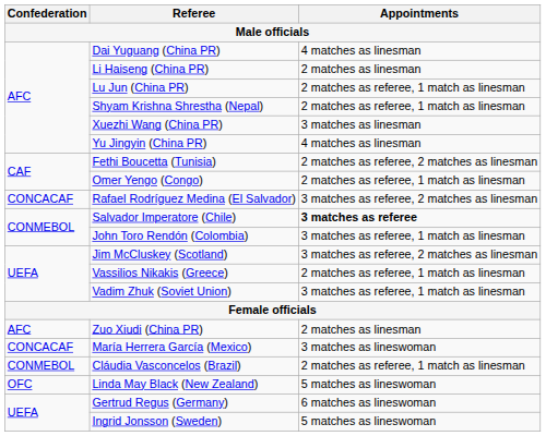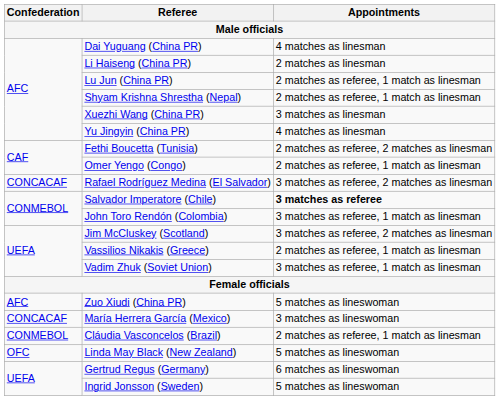 <table class="wikitable">
 <tr>
 <th>Confederation</th>
 <th>Referee</th>
 <th>Appointments</th>
 </tr>
 <tr>
 <td colspan="4" style="text-align:center; background:whitesmoke;"><strong>Male officials</strong></td>
 </tr>
 <tr>
 <td rowspan="6"><a href='#'>AFC</a></td>
 <td><a href='#'>Dai Yuguang</a> (<a href='#'>China PR</a>)</td>
 <td>4 matches as linesman</td>
 </tr>
 <tr>
 <td><a href='#'>Li Haiseng</a> (<a href='#'>China PR</a>)</td>
 <td>2 matches as linesman</td>
 </tr>
 <tr>
 <td><a href='#'>Lu Jun</a> (<a href='#'>China PR</a>)</td>
 <td>2 matches as referee, 1 match as linesman</td>
 </tr>
 <tr>
 <td><a href='#'>Shyam Krishna Shrestha</a> (<a href='#'>Nepal</a>)</td>
 <td>2 matches as referee, 1 match as linesman</td>
 </tr>
 <tr>
 <td><a href='#'>Xuezhi Wang</a> (<a href='#'>China PR</a>)</td>
 <td>3 matches as linesman</td>
 </tr>
 <tr>
 <td><a href='#'>Yu Jingyin</a> (<a href='#'>China PR</a>)</td>
 <td>4 matches as linesman</td>
 </tr>
 <tr>
 <td rowspan="2"><a href='#'>CAF</a></td>
 <td><a href='#'>Fethi Boucetta</a> (<a href='#'>Tunisia</a>)</td>
 <td>2 matches as referee, 2 matches as linesman</td>
 </tr>
 <tr>
 <td><a href='#'>Omer Yengo</a> (<a href='#'>Congo</a>)</td>
 <td>2 matches as referee, 1 match as linesman</td>
 </tr>
 <tr>
 <td><a href='#'>CONCACAF</a></td>
 <td><a href='#'>Rafael Rodríguez Medina</a> (<a href='#'>El Salvador</a>)</td>
 <td>3 matches as referee, 2 matches as linesman</td>
 </tr>
 <tr>
 <td rowspan="2"><a href='#'>CONMEBOL</a></td>
 <td><a href='#'>Salvador Imperatore</a> (<a href='#'>Chile</a>)</td>
 <td><strong>3 matches as referee</strong></td>
 </tr>
 <tr>
 <td><a href='#'>John Toro Rendón</a> (<a href='#'>Colombia</a>)</td>
 <td>3 matches as referee, 1 match as linesman</td>
 </tr>
 <tr>
 <td rowspan="3"><a href='#'>UEFA</a></td>
 <td><a href='#'>Jim McCluskey</a> (<a href='#'>Scotland</a>)</td>
 <td>3 matches as referee, 2 matches as linesman</td>
 </tr>
 <tr>
 <td><a href='#'>Vassilios Nikakis</a> (<a href='#'>Greece</a>)</td>
 <td>2 matches as referee, 1 match as linesman</td>
 </tr>
 <tr>
 <td><a href='#'>Vadim Zhuk</a> (<a href='#'>Soviet Union</a>)</td>
 <td>3 matches as referee, 1 match as linesman</td>
 </tr>
 <tr>
 <td colspan="4" style="text-align:center; background:whitesmoke;"><strong>Female officials</strong></td>
 </tr>
 <tr>
 <td><a href='#'>AFC</a></td>
 <td><a href='#'>Zuo Xiudi</a> (<a href='#'>China PR</a>)</td>
-<td>2 matches as linesman</td>
+<td>5 matches as lineswoman</td>
 </tr>
 <tr>
 <td><a href='#'>CONCACAF</a></td>
 <td><a href='#'>María Herrera García</a> (<a href='#'>Mexico</a>)</td>
 <td>3 matches as lineswoman</td>
 </tr>
 <tr>
 <td><a href='#'>CONMEBOL</a></td>
 <td><a href='#'>Cláudia Vasconcelos</a> (<a href='#'>Brazil</a>)</td>
 <td>2 matches as referee, 1 match as linesman</td>
 </tr>
 <tr>
 <td><a href='#'>OFC</a></td>
 <td><a href='#'>Linda May Black</a> (<a href='#'>New Zealand</a>)</td>
 <td>5 matches as lineswoman</td>
 </tr>
 <tr>
 <td rowspan="2"><a href='#'>UEFA</a></td>
 <td><a href='#'>Gertrud Regus</a> (<a href='#'>Germany</a>)</td>
 <td>6 matches as lineswoman</td>
 </tr>
 <tr>
 <td><a href='#'>Ingrid Jonsson</a> (<a href='#'>Sweden</a>)</td>
 <td>5 matches as lineswoman</td>
 </tr>
 </table>
